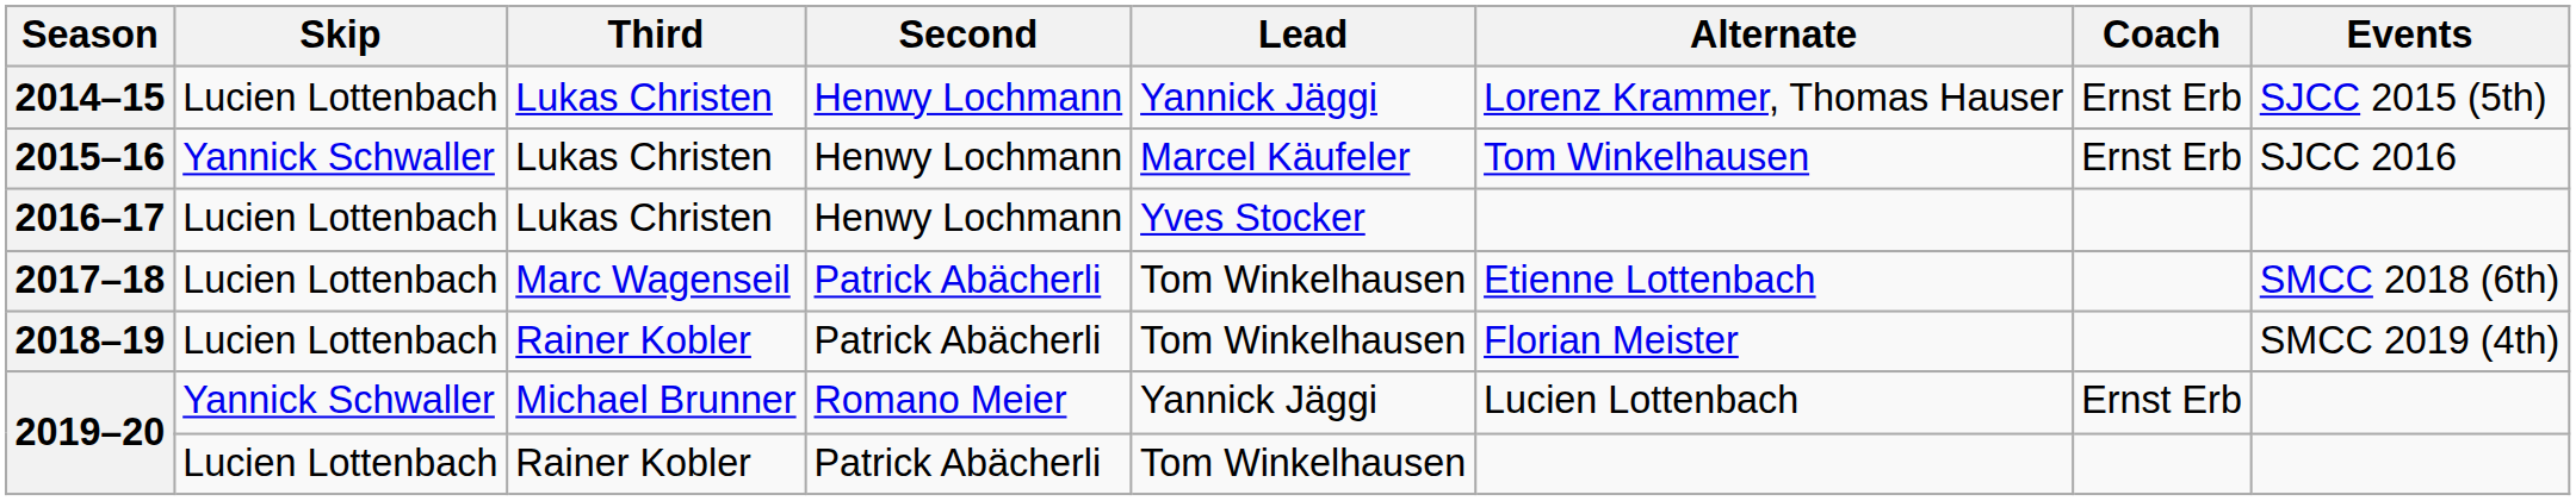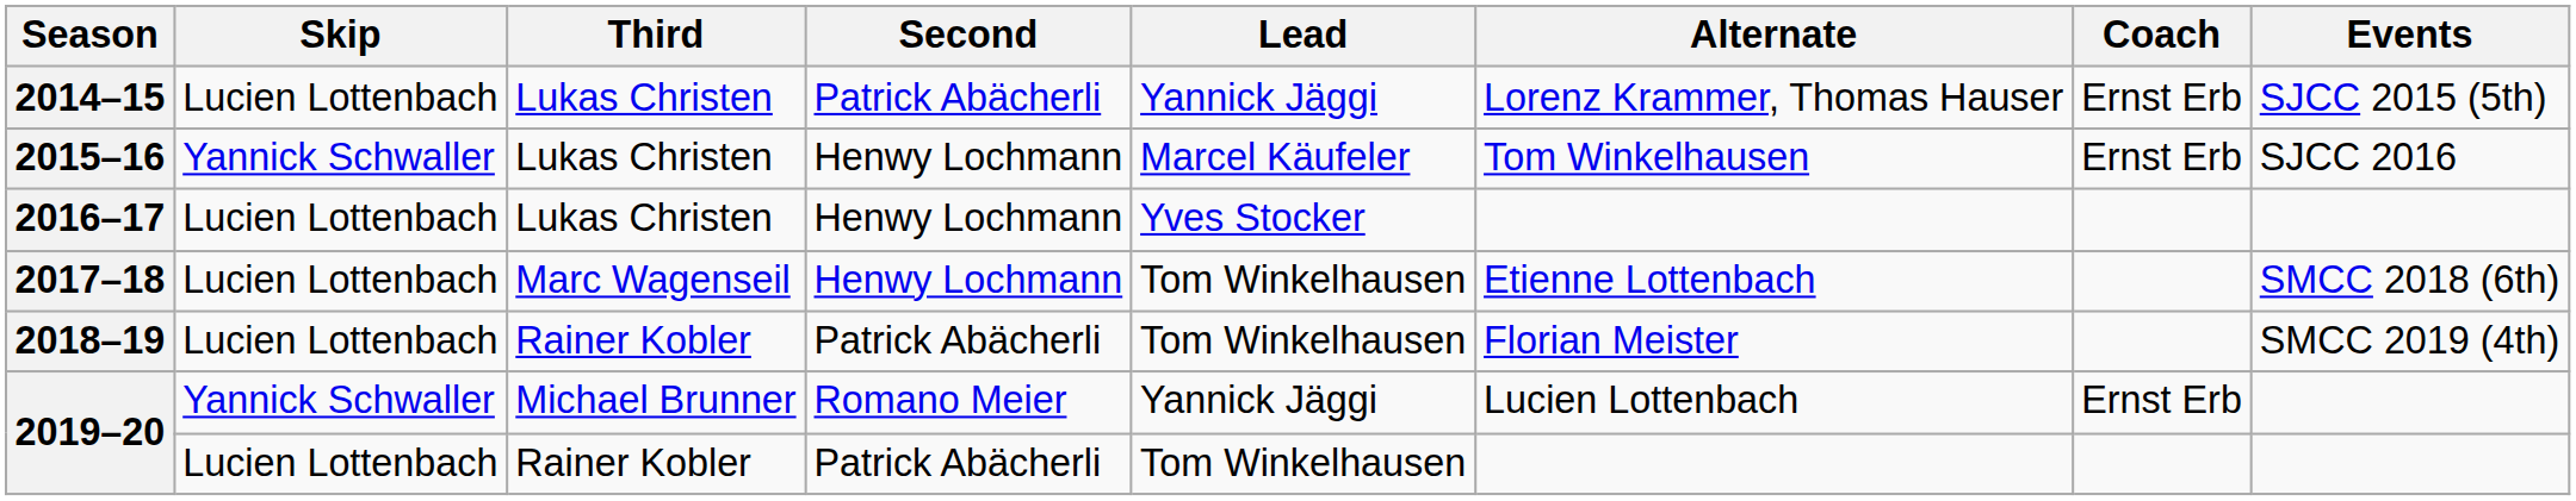 <table class="wikitable">
 <tr>
 <th scope="col">Season</th>
 <th scope="col">Skip</th>
 <th scope="col">Third</th>
 <th scope="col">Second</th>
 <th scope="col">Lead</th>
 <th scope="col">Alternate</th>
 <th scope="col">Coach</th>
 <th scope="col">Events</th>
 </tr>
 <tr>
 <th scope="row">2014–15</th>
 <td>Lucien Lottenbach</td>
 <td><a href='#'>Lukas Christen</a></td>
-<td><a href='#'>Henwy Lochmann</a></td>
+<td><a href='#'>Patrick Abächerli</a></td>
 <td><a href='#'>Yannick Jäggi</a></td>
 <td><a href='#'>Lorenz Krammer</a>, Thomas Hauser</td>
 <td>Ernst Erb</td>
 <td><a href='#'>SJCC</a> 2015 (5th)</td>
 </tr>
 <tr>
 <th scope="row">2015–16</th>
 <td><a href='#'>Yannick Schwaller</a></td>
 <td>Lukas Christen</td>
 <td>Henwy Lochmann</td>
 <td><a href='#'>Marcel Käufeler</a></td>
 <td><a href='#'>Tom Winkelhausen</a></td>
 <td>Ernst Erb</td>
 <td>SJCC 2016 </td>
 </tr>
 <tr>
 <th scope="row">2016–17</th>
 <td>Lucien Lottenbach</td>
 <td>Lukas Christen</td>
 <td>Henwy Lochmann</td>
 <td><a href='#'>Yves Stocker</a></td>
 <td></td>
 <td></td>
 <td></td>
 </tr>
 <tr>
 <th scope="row">2017–18</th>
 <td>Lucien Lottenbach</td>
 <td><a href='#'>Marc Wagenseil</a></td>
-<td><a href='#'>Patrick Abächerli</a></td>
+<td><a href='#'>Henwy Lochmann</a></td>
 <td>Tom Winkelhausen</td>
 <td><a href='#'>Etienne Lottenbach</a></td>
 <td></td>
 <td><a href='#'>SMCC</a> 2018 (6th)</td>
 </tr>
 <tr>
 <th scope="row">2018–19</th>
 <td>Lucien Lottenbach</td>
 <td><a href='#'>Rainer Kobler</a></td>
 <td>Patrick Abächerli</td>
 <td>Tom Winkelhausen</td>
 <td><a href='#'>Florian Meister</a></td>
 <td></td>
 <td>SMCC 2019 (4th)</td>
 </tr>
 <tr>
 <th scope="row" rowspan=2>2019–20</th>
 <td><a href='#'>Yannick Schwaller</a></td>
 <td><a href='#'>Michael Brunner</a></td>
 <td><a href='#'>Romano Meier</a></td>
 <td>Yannick Jäggi</td>
 <td>Lucien Lottenbach</td>
 <td>Ernst Erb</td>
 <td> </td>
 </tr>
 <tr>
 <td>Lucien Lottenbach</td>
 <td>Rainer Kobler</td>
 <td>Patrick Abächerli</td>
 <td>Tom Winkelhausen</td>
 <td></td>
 <td></td>
 <td></td>
 </tr>
 </table>
